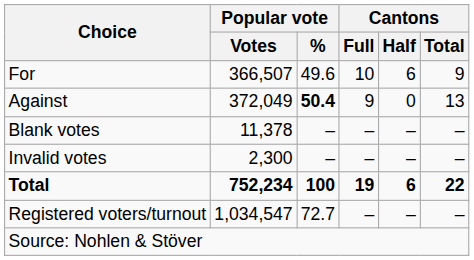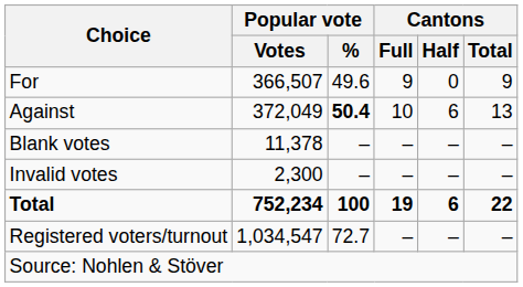 <table class=wikitable style=text-align:right>
 <tr>
 <th rowspan=2>Choice</th>
 <th colspan=2>Popular vote</th>
 <th colspan=3>Cantons</th>
 </tr>
 <tr>
 <th>Votes</th>
 <th>%</th>
 <th>Full</th>
 <th>Half</th>
 <th>Total</th>
 </tr>
 <tr>
 <td align=left>For</td>
 <td>366,507</td>
 <td>49.6</td>
-<td>10</td>
-<td>6</td>
+<td>9</td>
+<td>0</td>
 <td>9</td>
 </tr>
 <tr>
 <td align=left>Against</td>
 <td>372,049</td>
 <td><strong>50.4</strong></td>
-<td>9</td>
-<td>0</td>
+<td>10</td>
+<td>6</td>
 <td>13</td>
 </tr>
 <tr>
 <td align=left>Blank votes</td>
 <td>11,378</td>
 <td>–</td>
 <td>–</td>
 <td>–</td>
 <td>–</td>
 </tr>
 <tr>
 <td align=left>Invalid votes</td>
 <td>2,300</td>
 <td>–</td>
 <td>–</td>
 <td>–</td>
 <td>–</td>
 </tr>
 <tr>
 <td align=left><strong>Total</strong></td>
 <td><strong>752,234</strong></td>
 <td><strong>100</strong></td>
 <td><strong>19</strong></td>
 <td><strong>6</strong></td>
 <td><strong>22</strong></td>
 </tr>
 <tr>
 <td align=left>Registered voters/turnout</td>
 <td>1,034,547</td>
 <td>72.7</td>
 <td>–</td>
 <td>–</td>
 <td>–</td>
 </tr>
 <tr>
 <td align=left colspan=6>Source: Nohlen & Stöver</td>
 </tr>
 </table>
